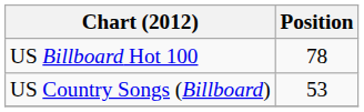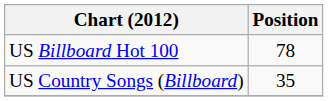 <table class="wikitable sortable">
 <tr>
 <th scope="col">Chart (2012)</th>
 <th scope="col">Position</th>
 </tr>
 <tr>
 <td>US <a href='#'><em>Billboard</em> Hot 100</a></td>
 <td style="text-align:center;">78</td>
 </tr>
 <tr>
 <td>US <a href='#'>Country Songs</a> (<em><a href='#'>Billboard</a></em>)</td>
-<td align="center">53</td>
+<td align="center">35</td>
 </tr>
 <tr>
 </tr>
 </table>
